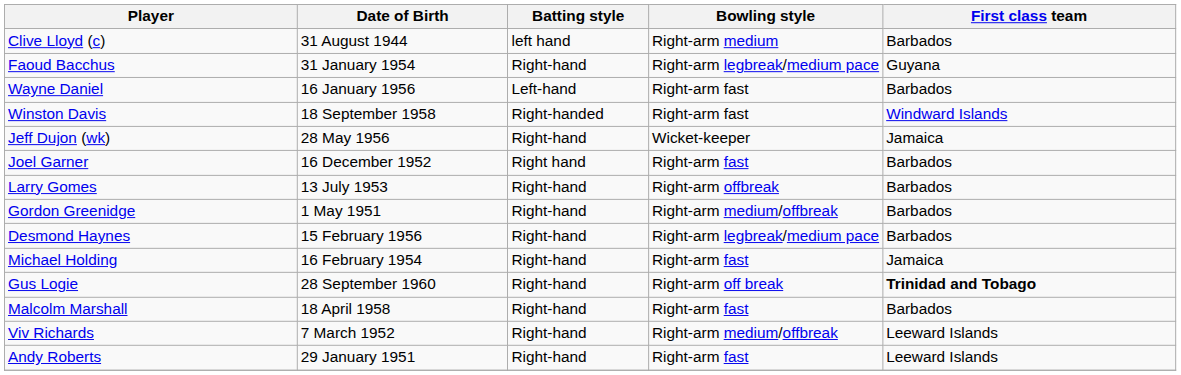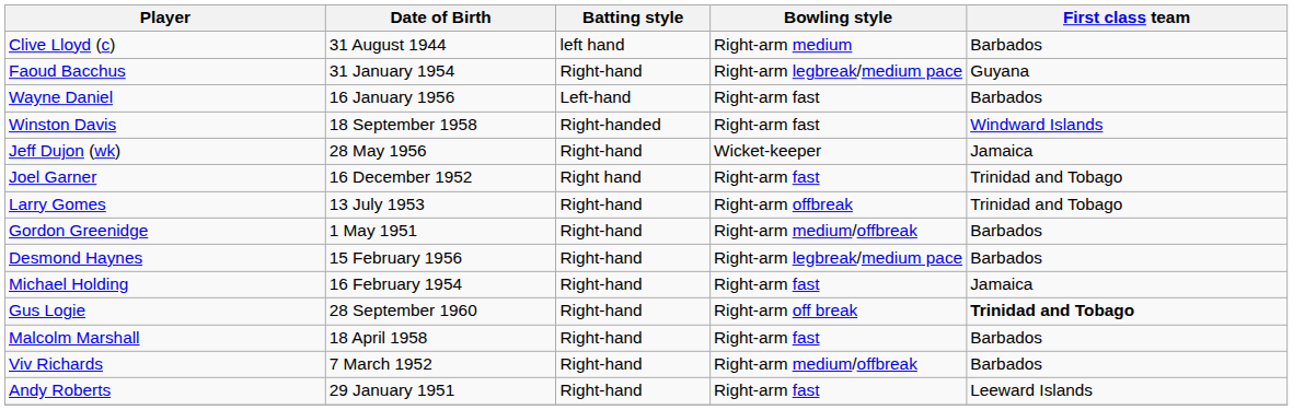 <table class="wikitable">
 <tr>
 <th width="25%">Player</th>
 <th width="18%">Date of Birth</th>
 <th width="12%">Batting style</th>
 <th width="20%">Bowling style</th>
 <th width="25%"><a href='#'>First class</a> team</th>
 </tr>
 <tr>
 <td><a href='#'>Clive Lloyd</a> (<a href='#'>c</a>)</td>
 <td>31 August 1944</td>
 <td>left hand</td>
 <td>Right-arm <a href='#'>medium</a></td>
 <td>Barbados</td>
 </tr>
 <tr>
 <td><a href='#'>Faoud Bacchus</a></td>
 <td>31 January 1954</td>
 <td>Right-hand</td>
 <td>Right-arm <a href='#'>legbreak</a>/<a href='#'>medium pace</a></td>
 <td>Guyana</td>
 </tr>
 <tr>
 <td><a href='#'>Wayne Daniel</a></td>
 <td>16 January 1956</td>
 <td>Left-hand</td>
 <td>Right-arm fast</td>
 <td>Barbados</td>
 </tr>
 <tr>
 <td><a href='#'>Winston Davis</a></td>
 <td>18 September 1958</td>
 <td>Right-handed</td>
 <td>Right-arm fast</td>
 <td> <a href='#'>Windward Islands</a></td>
 </tr>
 <tr>
 <td><a href='#'>Jeff Dujon</a> (<a href='#'>wk</a>)</td>
 <td>28 May 1956</td>
 <td>Right-hand</td>
 <td>Wicket-keeper</td>
 <td>Jamaica</td>
 </tr>
 <tr>
 <td><a href='#'>Joel Garner</a></td>
 <td>16 December 1952</td>
 <td>Right hand</td>
 <td>Right-arm <a href='#'>fast</a></td>
-<td>Barbados</td>
+<td>Trinidad and Tobago</td>
 </tr>
 <tr>
 <td><a href='#'>Larry Gomes</a></td>
 <td>13 July 1953</td>
 <td>Right-hand</td>
 <td>Right-arm <a href='#'>offbreak</a></td>
-<td>Barbados</td>
+<td>Trinidad and Tobago</td>
 </tr>
 <tr>
 <td><a href='#'>Gordon Greenidge</a></td>
 <td>1 May 1951</td>
 <td>Right-hand</td>
 <td>Right-arm <a href='#'>medium</a>/<a href='#'>offbreak</a></td>
 <td>Barbados</td>
 </tr>
 <tr>
 <td><a href='#'>Desmond Haynes</a></td>
 <td>15 February 1956</td>
 <td>Right-hand</td>
 <td>Right-arm <a href='#'>legbreak</a>/<a href='#'>medium pace</a></td>
 <td>Barbados</td>
 </tr>
 <tr>
 <td><a href='#'>Michael Holding</a></td>
 <td>16 February 1954</td>
 <td>Right-hand</td>
 <td>Right-arm <a href='#'>fast</a></td>
 <td>Jamaica</td>
 </tr>
 <tr>
 <td><a href='#'>Gus Logie</a></td>
 <td>28 September 1960</td>
 <td>Right-hand</td>
 <td>Right-arm <a href='#'>off break</a></td>
 <td><strong>Trinidad and Tobago</strong></td>
 </tr>
 <tr>
 <td><a href='#'>Malcolm Marshall</a></td>
 <td>18 April 1958</td>
 <td>Right-hand</td>
 <td>Right-arm <a href='#'>fast</a></td>
 <td>Barbados</td>
 </tr>
 <tr>
 <td><a href='#'>Viv Richards</a></td>
 <td>7 March 1952</td>
 <td>Right-hand</td>
 <td>Right-arm <a href='#'>medium</a>/<a href='#'>offbreak</a></td>
-<td>Leeward Islands</td>
+<td>Barbados</td>
 </tr>
 <tr>
 <td><a href='#'>Andy Roberts</a></td>
 <td>29 January 1951</td>
 <td>Right-hand</td>
 <td>Right-arm <a href='#'>fast</a></td>
 <td>Leeward Islands</td>
 </tr>
 <tr>
 </tr>
 </table>
